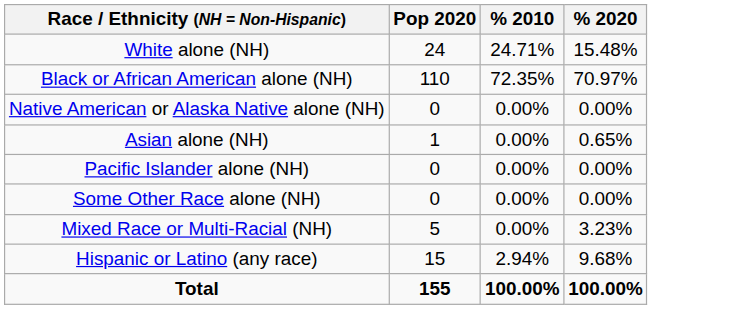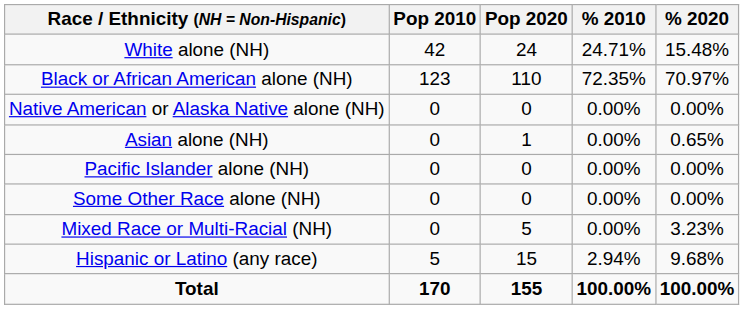 <table class="wikitable"" style="text-align:center;">
 <tr>
 <th>Race / Ethnicity <small>(<em>NH = Non-Hispanic</em>)</small></th>
+<th>Pop 2010</th>
 <th>Pop 2020</th>
 <th>% 2010</th>
 <th>% 2020</th>
 </tr>
 <tr>
 <td><a href='#'>White</a> alone (NH)</td>
+<td>42</td>
 <td>24</td>
 <td>24.71%</td>
 <td>15.48%</td>
 </tr>
 <tr>
 <td><a href='#'>Black or African American</a> alone (NH)</td>
+<td>123</td>
 <td>110</td>
 <td>72.35%</td>
 <td>70.97%</td>
 </tr>
 <tr>
 <td><a href='#'>Native American</a> or <a href='#'>Alaska Native</a> alone (NH)</td>
 <td>0</td>
+<td>0</td>
 <td>0.00%</td>
 <td>0.00%</td>
 </tr>
 <tr>
 <td><a href='#'>Asian</a> alone (NH)</td>
+<td>0</td>
 <td>1</td>
 <td>0.00%</td>
 <td>0.65%</td>
 </tr>
 <tr>
 <td><a href='#'>Pacific Islander</a> alone (NH)</td>
 <td>0</td>
+<td>0</td>
 <td>0.00%</td>
 <td>0.00%</td>
 </tr>
 <tr>
 <td><a href='#'>Some Other Race</a> alone (NH)</td>
 <td>0</td>
+<td>0</td>
 <td>0.00%</td>
 <td>0.00%</td>
 </tr>
 <tr>
 <td><a href='#'>Mixed Race or Multi-Racial</a> (NH)</td>
+<td>0</td>
 <td>5</td>
 <td>0.00%</td>
 <td>3.23%</td>
 </tr>
 <tr>
 <td><a href='#'>Hispanic or Latino</a> (any race)</td>
+<td>5</td>
 <td>15</td>
 <td>2.94%</td>
 <td>9.68%</td>
 </tr>
 <tr>
 <td><strong>Total</strong></td>
+<td><strong>170</strong></td>
 <td><strong>155</strong></td>
 <td><strong>100.00%</strong></td>
 <td><strong>100.00%</strong></td>
 </tr>
 </table>
